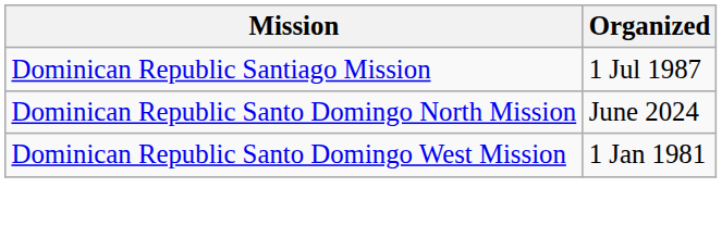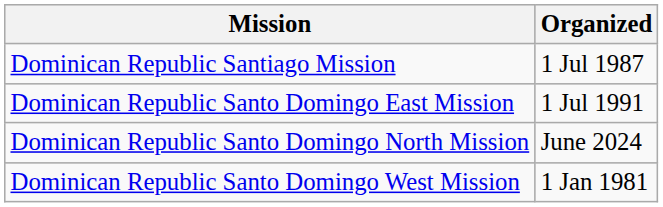 <table class="wikitable sortable">
 <tr>
 <th>Mission</th>
 <th data-sort-type=date>Organized</th>
 </tr>
 <tr>
 <td><a href='#'>Dominican Republic Santiago Mission</a></td>
 <td>1 Jul 1987</td>
 </tr>
 <tr>
+<td><a href='#'>Dominican Republic Santo Domingo East Mission</a></td>
+<td>1 Jul 1991</td>
+</tr>
+<tr>
 <td><a href='#'>Dominican Republic Santo Domingo North Mission</a></td>
 <td>June 2024</td>
 </tr>
 <tr>
 <td><a href='#'>Dominican Republic Santo Domingo West Mission</a></td>
 <td>1 Jan 1981</td>
 </tr>
 </table>
